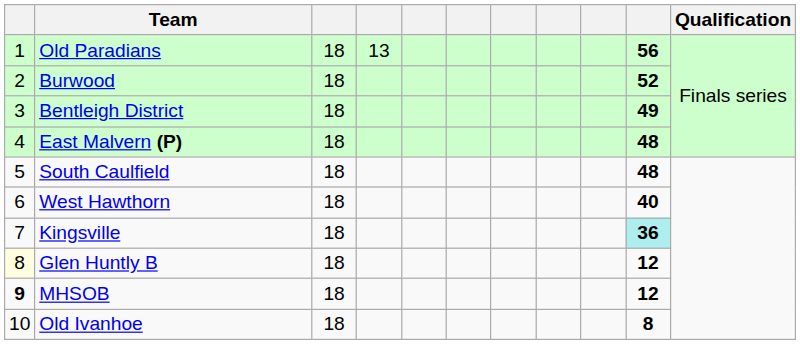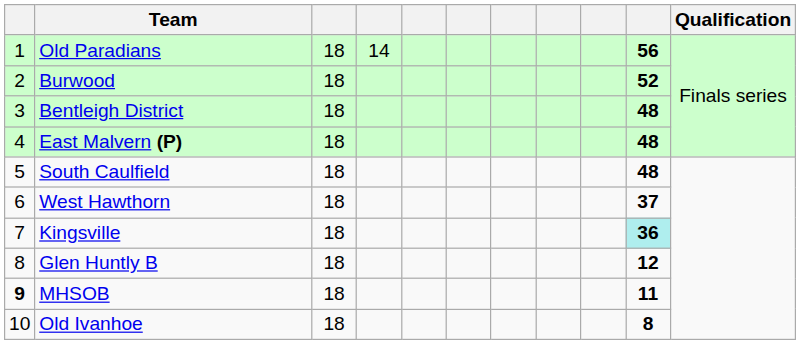 <table class="wikitable" style="text-align:center; margin-bottom:0">
 <tr>
 <th style="width:10px"></th>
 <th style="width:35%;">Team</th>
 <th style="width:30px;"></th>
 <th style="width:30px;"></th>
 <th style="width:30px;"></th>
 <th style="width:30px;"></th>
 <th style="width:30px;"></th>
 <th style="width:30px;"></th>
 <th style="width:30px;"></th>
 <th style="width:30px;"></th>
 <th>Qualification</th>
 </tr>
 <tr style="background:#ccffcc;">
 <td>1</td>
 <td style="text-align:left;"><a href='#'>Old Paradians</a></td>
 <td>18</td>
-<td>13</td>
+<td>14</td>
 <td></td>
 <td></td>
 <td></td>
 <td></td>
 <td></td>
 <td><strong>56</strong></td>
 <td rowspan=4>Finals series</td>
 </tr>
 <tr style="background:#ccffcc;">
 <td>2</td>
 <td style="text-align:left;"><a href='#'>Burwood</a></td>
 <td>18</td>
 <td></td>
 <td></td>
 <td></td>
 <td></td>
 <td></td>
 <td></td>
 <td><strong>52</strong></td>
 </tr>
 <tr style="background:#ccffcc;">
 <td>3</td>
 <td style="text-align:left;"><a href='#'>Bentleigh District</a></td>
 <td>18</td>
 <td></td>
 <td></td>
 <td></td>
 <td></td>
 <td></td>
 <td></td>
-<td><strong>49</strong></td>
+<td><strong>48</strong></td>
 </tr>
 <tr style="background:#ccffcc;">
 <td>4</td>
 <td style="text-align:left;"><a href='#'>East Malvern</a> <strong>(P)</strong></td>
 <td>18</td>
 <td></td>
 <td></td>
 <td></td>
 <td></td>
 <td></td>
 <td></td>
 <td><strong>48</strong></td>
 </tr>
 <tr>
 <td>5</td>
 <td style="text-align:left;"><a href='#'>South Caulfield</a></td>
 <td>18</td>
 <td></td>
 <td></td>
 <td></td>
 <td></td>
 <td></td>
 <td></td>
 <td><strong>48</strong></td>
 </tr>
 <tr>
 <td>6</td>
 <td style="text-align:left;"><a href='#'>West Hawthorn</a></td>
 <td>18</td>
 <td></td>
 <td></td>
 <td></td>
 <td></td>
 <td></td>
 <td></td>
-<td><strong>40</strong></td>
+<td><strong>37</strong></td>
 </tr>
 <tr>
 <td>7</td>
 <td style="text-align:left;"><a href='#'>Kingsville</a></td>
 <td>18</td>
 <td></td>
 <td></td>
 <td></td>
 <td></td>
 <td></td>
 <td></td>
 <td style="background: paleturquoise;"><strong>36</strong></td>
 </tr>
 <tr>
-<td style="background: lightyellow;">8</td>
+<td>8</td>
 <td style="text-align:left;"><a href='#'>Glen Huntly B</a></td>
 <td>18</td>
 <td></td>
 <td></td>
 <td></td>
 <td></td>
 <td></td>
 <td></td>
 <td><strong>12</strong></td>
 </tr>
 <tr>
 <td><strong>9</strong></td>
 <td style="text-align:left;"><a href='#'>MHSOB</a></td>
 <td>18</td>
 <td></td>
 <td></td>
 <td></td>
 <td></td>
 <td></td>
 <td></td>
-<td><strong>12</strong></td>
+<td><strong>11</strong></td>
 </tr>
 <tr>
 <td>10</td>
 <td style="text-align:left;"><a href='#'>Old Ivanhoe</a></td>
 <td>18</td>
 <td></td>
 <td></td>
 <td></td>
 <td></td>
 <td></td>
 <td></td>
 <td><strong>8</strong></td>
 </tr>
 </table>
